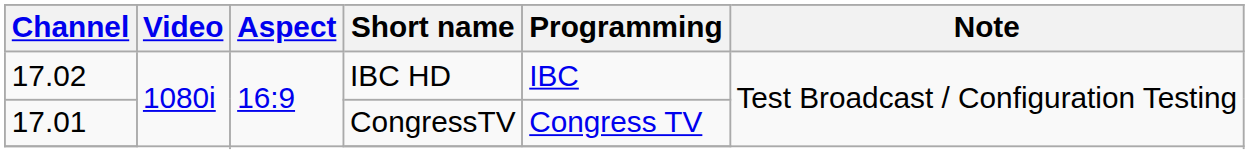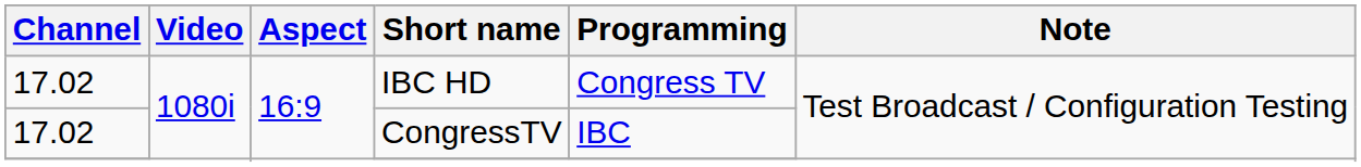 <table class="wikitable">
 <tr>
 <th><a href='#'>Channel</a></th>
 <th><a href='#'>Video</a></th>
 <th><a href='#'>Aspect</a></th>
 <th>Short name</th>
 <th>Programming</th>
 <th>Note</th>
 </tr>
 <tr>
 <td>17.02</td>
 <td rowspan="3"><a href='#'>1080i</a></td>
 <td rowspan="3"><a href='#'>16:9</a></td>
 <td>IBC HD</td>
-<td><a href='#'>IBC</a> </td>
+<td><a href='#'>Congress TV</a></td>
 <td rowspan="3">Test Broadcast / Configuration Testing</td>
 </tr>
 <tr>
-<td>17.01</td>
+<td>17.02</td>
 <td>CongressTV</td>
-<td><a href='#'>Congress TV</a></td>
+<td><a href='#'>IBC</a> </td>
 </tr>
 <tr>
 </tr>
 </table>
